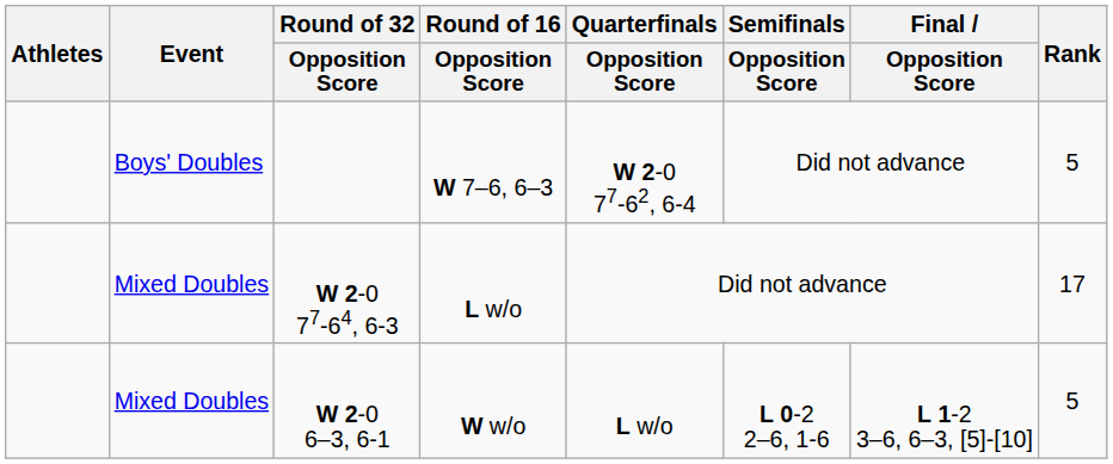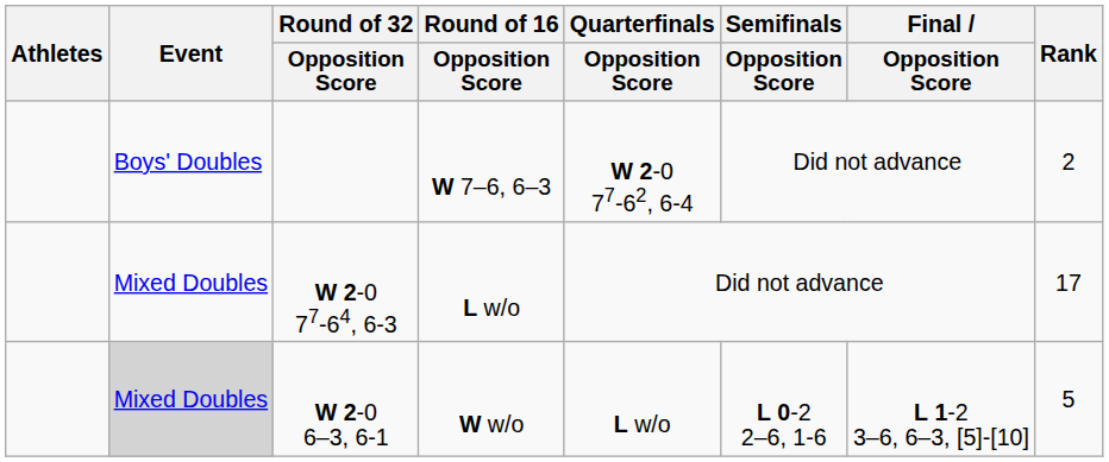 <table class=wikitable style="font-size:90%">
 <tr>
 <th rowspan="2">Athletes</th>
 <th rowspan="2">Event</th>
 <th>Round of 32</th>
 <th>Round of 16</th>
 <th>Quarterfinals</th>
 <th>Semifinals</th>
 <th>Final / </th>
 <th rowspan=2>Rank</th>
 </tr>
 <tr style="font-size:95%">
 <th>Opposition<br>Score</th>
 <th>Opposition<br>Score</th>
 <th>Opposition<br>Score</th>
 <th>Opposition<br>Score</th>
 <th>Opposition<br>Score</th>
 </tr>
 <tr align=center>
 <td align=left><br></td>
 <td align=left><a href='#'>Boys' Doubles</a></td>
 <td></td>
 <td><br><br><strong>W</strong> 7–6, 6–3</td>
 <td><br><br><strong>W</strong> <strong>2</strong>-0 <br> 7<sup>7</sup>-6<sup>2</sup>, 6-4</td>
 <td colspan=2>Did not advance</td>
-<td>5</td>
+<td>2</td>
 </tr>
 <tr align=center>
 <td align=left><br></td>
 <td align=left><a href='#'>Mixed Doubles</a></td>
 <td><br><br><strong>W</strong> <strong>2</strong>-0 <br> 7<sup>7</sup>-6<sup>4</sup>, 6-3</td>
 <td><br><br><strong>L</strong> w/o</td>
 <td colspan=3>Did not advance</td>
 <td>17</td>
 </tr>
 <tr align=center>
 <td align=left><br></td>
-<td align=left><a href='#'>Mixed Doubles</a></td>
+<td align=left style="background: lightgrey;"><a href='#'>Mixed Doubles</a></td>
 <td><br><br><strong>W</strong> <strong>2</strong>-0 <br> 6–3, 6-1</td>
 <td><br><br><strong>W</strong> w/o</td>
 <td><br><br><strong>L</strong> w/o</td>
 <td><br><br><strong>L</strong> <strong>0</strong>-2 <br> 2–6, 1-6</td>
 <td><br><br><strong>L</strong> <strong>1</strong>-2 <br> 3–6, 6–3, [5]-[10]</td>
 <td>5</td>
 </tr>
 </table>
